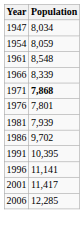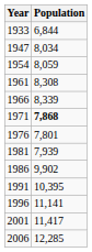 <table class="wikitable">
 <tr>
 <th>Year</th>
 <th>Population</th>
+</tr>
+<tr>
+<td>1933</td>
+<td>6,844</td>
 </tr>
 <tr>
 <td>1947</td>
 <td>8,034</td>
 </tr>
 <tr>
 <td>1954</td>
 <td>8,059</td>
 </tr>
 <tr>
 <td>1961</td>
-<td>8,548</td>
+<td>8,308</td>
 </tr>
 <tr>
 <td>1966</td>
 <td>8,339</td>
 </tr>
 <tr>
 <td>1971</td>
 <td><strong>7,868</strong></td>
 </tr>
 <tr>
 <td>1976</td>
 <td>7,801</td>
 </tr>
 <tr>
 <td>1981</td>
 <td>7,939</td>
 </tr>
 <tr>
 <td>1986</td>
-<td>9,702</td>
+<td>9,902</td>
 </tr>
 <tr>
 <td>1991</td>
 <td>10,395</td>
 </tr>
 <tr>
 <td>1996</td>
 <td>11,141</td>
 </tr>
 <tr>
 <td>2001</td>
 <td>11,417</td>
 </tr>
 <tr>
 <td>2006</td>
 <td>12,285</td>
 </tr>
 </table>
